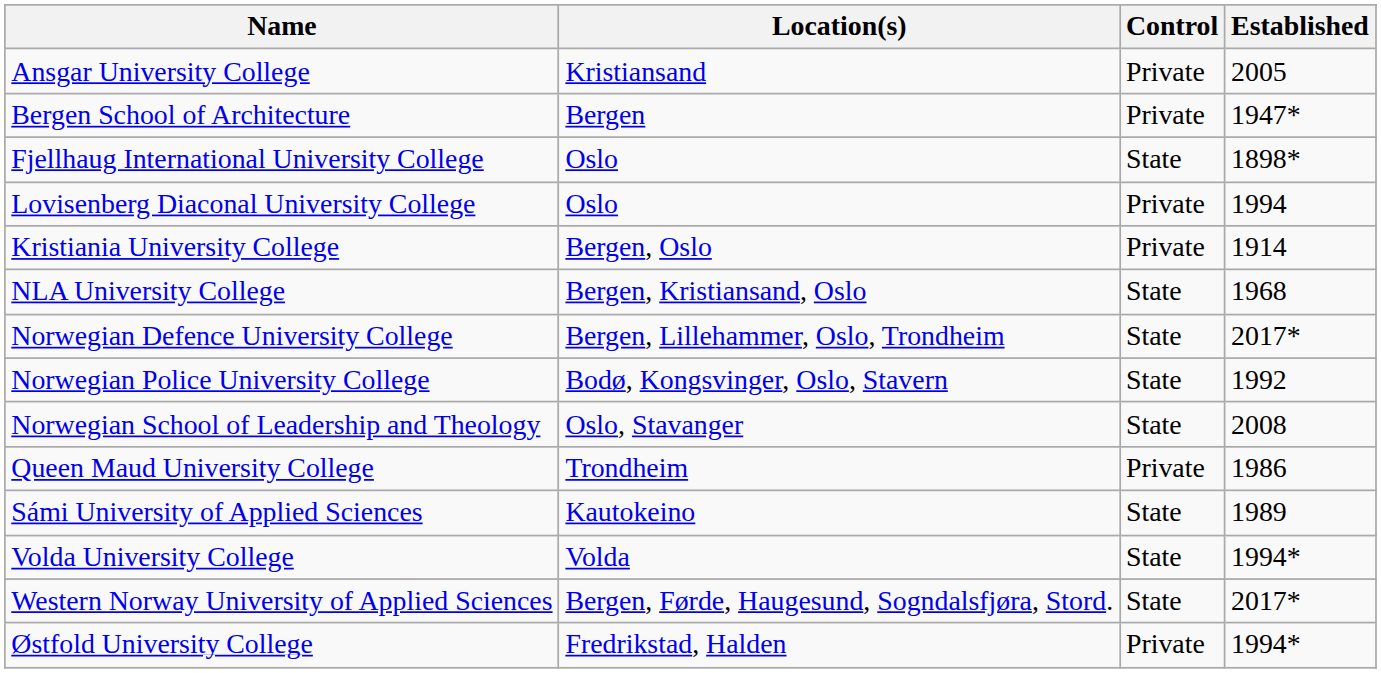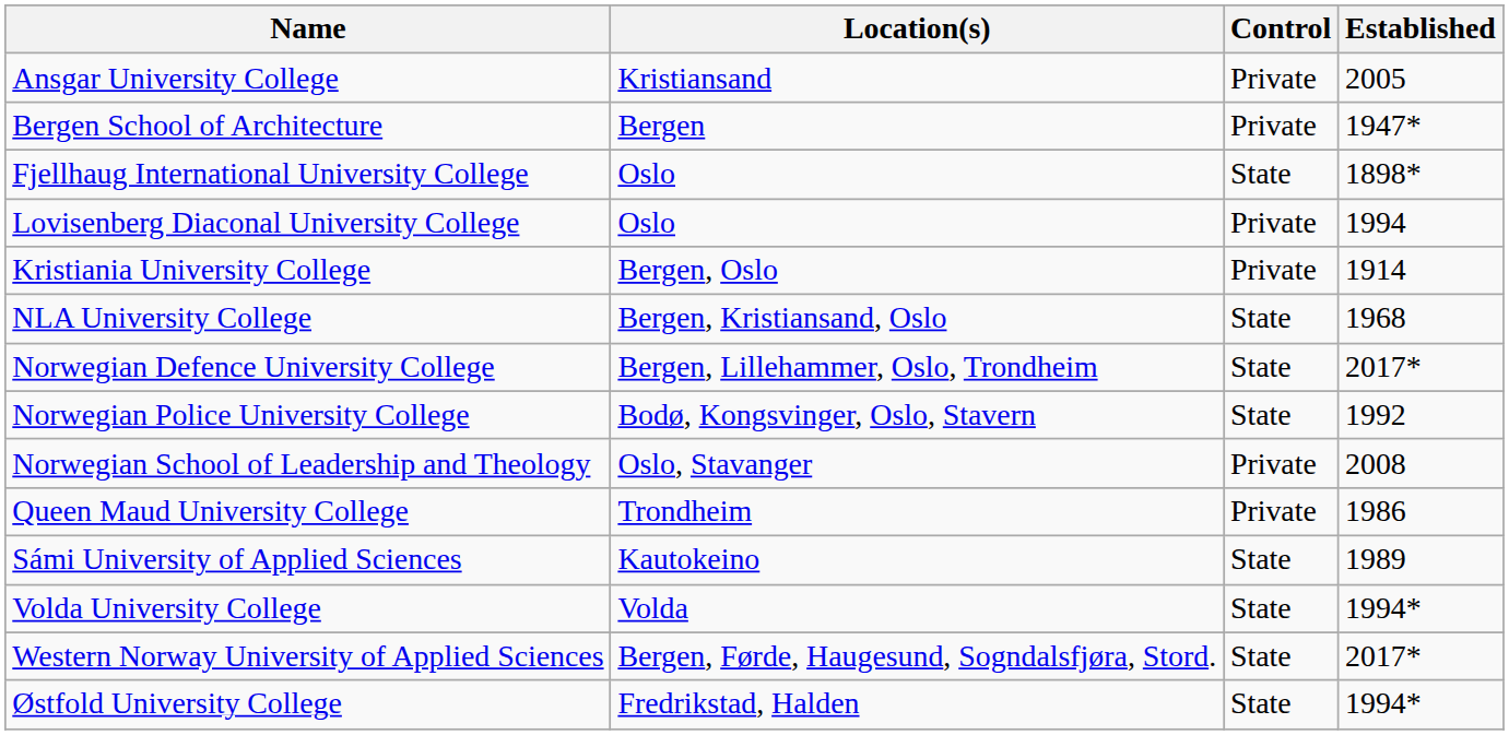 <table class="wikitable sortable">
 <tr>
 <th>Name</th>
 <th>Location(s)</th>
 <th>Control</th>
 <th>Established</th>
 </tr>
 <tr>
 <td><a href='#'>Ansgar University College</a></td>
 <td><a href='#'>Kristiansand</a></td>
 <td>Private</td>
 <td>2005</td>
 </tr>
 <tr>
 <td><a href='#'>Bergen School of Architecture</a></td>
 <td><a href='#'>Bergen</a></td>
 <td>Private</td>
 <td>1947*</td>
 </tr>
 <tr>
 <td><a href='#'>Fjellhaug International University College</a></td>
 <td><a href='#'>Oslo</a></td>
 <td>State</td>
 <td>1898*</td>
 </tr>
 <tr>
 <td><a href='#'>Lovisenberg Diaconal University College</a></td>
 <td><a href='#'>Oslo</a></td>
 <td>Private</td>
 <td>1994</td>
 </tr>
 <tr>
 <td><a href='#'>Kristiania University College</a></td>
 <td><a href='#'>Bergen</a>, <a href='#'>Oslo</a></td>
 <td>Private</td>
 <td>1914</td>
 </tr>
 <tr>
 <td><a href='#'>NLA University College</a></td>
 <td><a href='#'>Bergen</a>, <a href='#'>Kristiansand</a>, <a href='#'>Oslo</a></td>
 <td>State</td>
 <td>1968</td>
 </tr>
 <tr>
 <td><a href='#'>Norwegian Defence University College</a></td>
 <td><a href='#'>Bergen</a>, <a href='#'>Lillehammer</a>, <a href='#'>Oslo</a>, <a href='#'>Trondheim</a></td>
 <td>State</td>
 <td>2017*</td>
 </tr>
 <tr>
 <td><a href='#'>Norwegian Police University College</a></td>
 <td><a href='#'>Bodø</a>, <a href='#'>Kongsvinger</a>, <a href='#'>Oslo</a>, <a href='#'>Stavern</a></td>
 <td>State</td>
 <td>1992</td>
 </tr>
 <tr>
 <td><a href='#'>Norwegian School of Leadership and Theology</a></td>
 <td><a href='#'>Oslo</a>, <a href='#'>Stavanger</a></td>
-<td>State</td>
+<td>Private</td>
 <td>2008</td>
 </tr>
 <tr>
 <td><a href='#'>Queen Maud University College</a></td>
 <td><a href='#'>Trondheim</a></td>
 <td>Private</td>
 <td>1986</td>
 </tr>
 <tr>
 <td><a href='#'>Sámi University of Applied Sciences</a></td>
 <td><a href='#'>Kautokeino</a></td>
 <td>State</td>
 <td>1989</td>
 </tr>
 <tr>
 <td><a href='#'>Volda University College</a></td>
 <td><a href='#'>Volda</a></td>
 <td>State</td>
 <td>1994*</td>
 </tr>
 <tr>
 <td><a href='#'>Western Norway University of Applied Sciences</a></td>
 <td><a href='#'>Bergen</a>, <a href='#'>Førde</a>, <a href='#'>Haugesund</a>, <a href='#'>Sogndalsfjøra</a>, <a href='#'>Stord</a>.</td>
 <td>State</td>
 <td>2017*</td>
 </tr>
 <tr>
 <td><a href='#'>Østfold University College</a></td>
 <td><a href='#'>Fredrikstad</a>, <a href='#'>Halden</a></td>
-<td>Private</td>
+<td>State</td>
 <td>1994*</td>
 </tr>
 </table>
